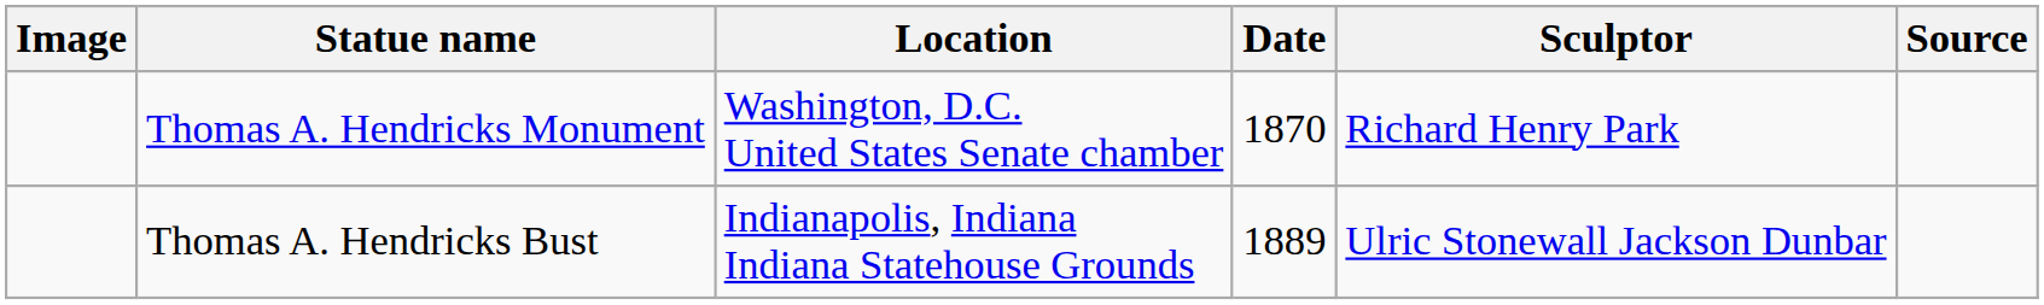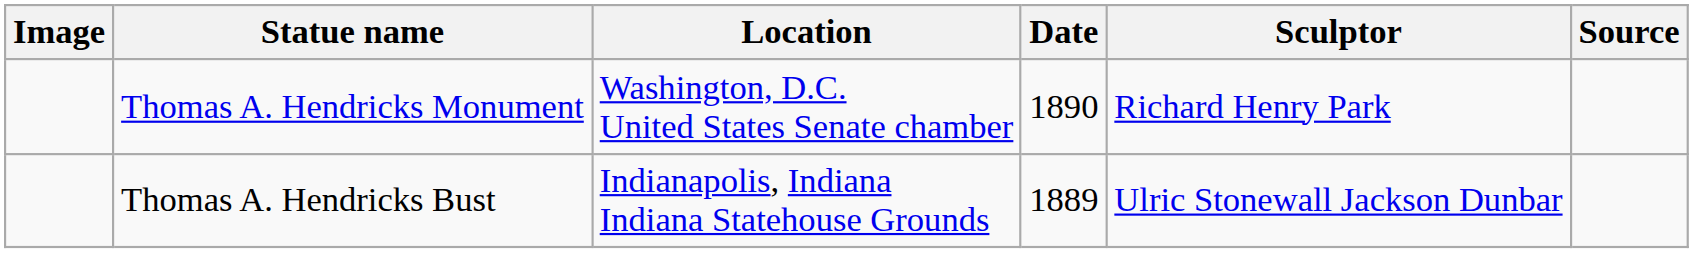 <table class="wikitable sortable">
 <tr>
 <th scope="col" class="unsortable">Image</th>
 <th scope="col">Statue name</th>
 <th scope="col">Location</th>
 <th scope="col">Date</th>
 <th scope="col">Sculptor</th>
 <th scope="col" class="unsortable">Source</th>
 </tr>
 <tr>
 <td></td>
 <td><a href='#'>Thomas A. Hendricks Monument</a></td>
 <td><a href='#'>Washington, D.C.</a><br><a href='#'>United States Senate chamber</a></td>
-<td>1870</td>
+<td>1890</td>
 <td><a href='#'>Richard Henry Park</a></td>
 <td></td>
 </tr>
 <tr>
 <td></td>
 <td>Thomas A. Hendricks Bust</td>
 <td><a href='#'>Indianapolis</a>, <a href='#'>Indiana</a><br><a href='#'>Indiana Statehouse Grounds</a></td>
 <td>1889</td>
 <td><a href='#'>Ulric Stonewall Jackson Dunbar</a></td>
 <td></td>
 </tr>
 </table>
